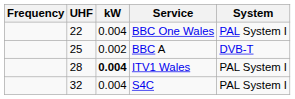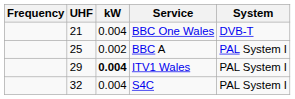 <table class="wikitable sortable">
 <tr>
 <th>Frequency</th>
 <th>UHF</th>
 <th>kW</th>
 <th>Service</th>
 <th>System</th>
 </tr>
 <tr>
 <td></td>
-<td>22</td>
+<td>21</td>
 <td>0.004</td>
 <td><a href='#'>BBC One Wales</a></td>
-<td><a href='#'>PAL</a> System I</td>
+<td><a href='#'>DVB-T</a></td>
 </tr>
 <tr>
 <td></td>
 <td>25</td>
 <td>0.002</td>
 <td><a href='#'>BBC</a> A</td>
-<td><a href='#'>DVB-T</a></td>
+<td><a href='#'>PAL</a> System I</td>
 </tr>
 <tr>
 <td></td>
-<td>28</td>
+<td>29</td>
 <td><strong>0.004</strong></td>
 <td><a href='#'>ITV1 Wales</a></td>
 <td>PAL System I</td>
 </tr>
 <tr>
 <td></td>
 <td>32</td>
 <td>0.004</td>
 <td><a href='#'>S4C</a></td>
 <td>PAL System I</td>
 </tr>
 </table>
